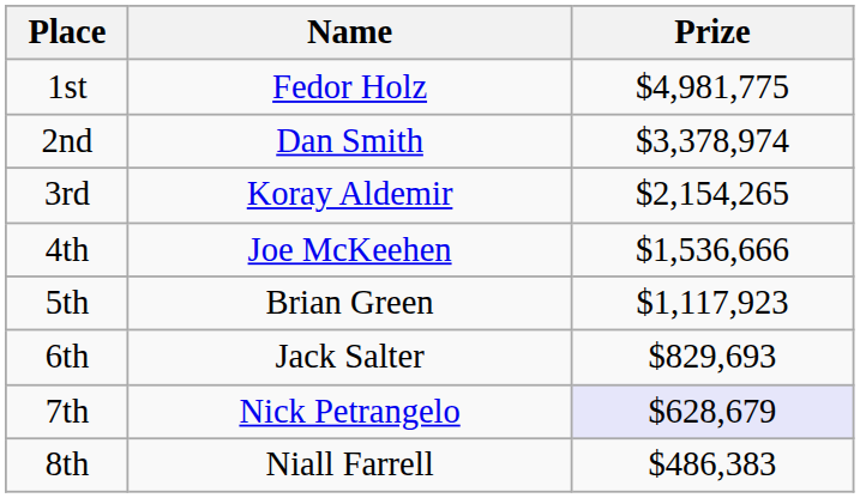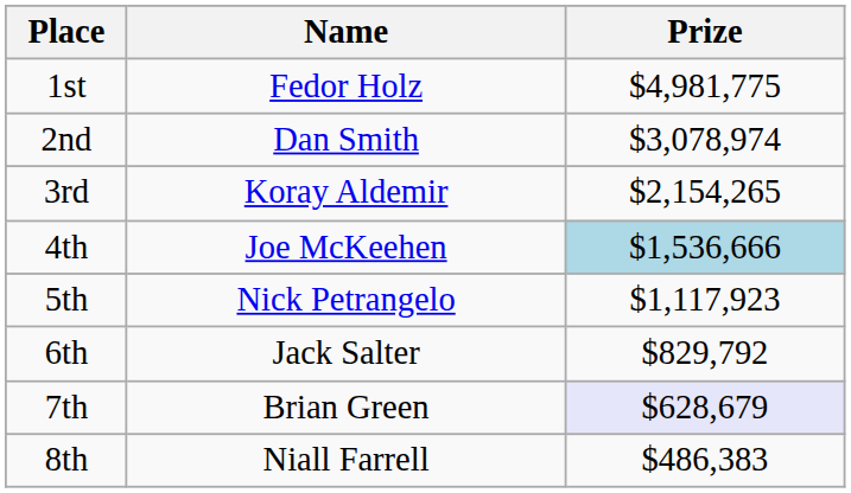 <table class="wikitable">
 <tr>
 <th width="50">Place</th>
 <th width="200">Name</th>
 <th width="125">Prize</th>
 </tr>
 <tr>
 <td align = "center">1st</td>
 <td align = "center"> <a href='#'>Fedor Holz</a></td>
 <td align = "center">$4,981,775</td>
 </tr>
 <tr>
 <td align = "center">2nd</td>
 <td align = "center"> <a href='#'>Dan Smith</a></td>
-<td align = "center">$3,378,974</td>
+<td align = "center">$3,078,974</td>
 </tr>
 <tr>
 <td align = "center">3rd</td>
 <td align = "center"> <a href='#'>Koray Aldemir</a></td>
 <td align = "center">$2,154,265</td>
 </tr>
 <tr>
 <td align = "center">4th</td>
 <td align = "center"> <a href='#'>Joe McKeehen</a></td>
-<td align = "center">$1,536,666</td>
+<td align = "center" style="background: lightblue;">$1,536,666</td>
 </tr>
 <tr>
 <td align = "center">5th</td>
-<td align = "center"> Brian Green</td>
+<td align = "center"> <a href='#'>Nick Petrangelo</a></td>
 <td align = "center">$1,117,923</td>
 </tr>
 <tr>
 <td align = "center">6th</td>
 <td align = "center"> Jack Salter</td>
-<td align = "center">$829,693</td>
+<td align = "center">$829,792</td>
 </tr>
 <tr>
 <td align = "center">7th</td>
-<td align = "center"> <a href='#'>Nick Petrangelo</a></td>
+<td align = "center"> Brian Green</td>
 <td align = "center" style="background: lavender;">$628,679</td>
 </tr>
 <tr>
 <td align = "center">8th</td>
 <td align = "center"> Niall Farrell</td>
 <td align = "center">$486,383</td>
 </tr>
 </table>
